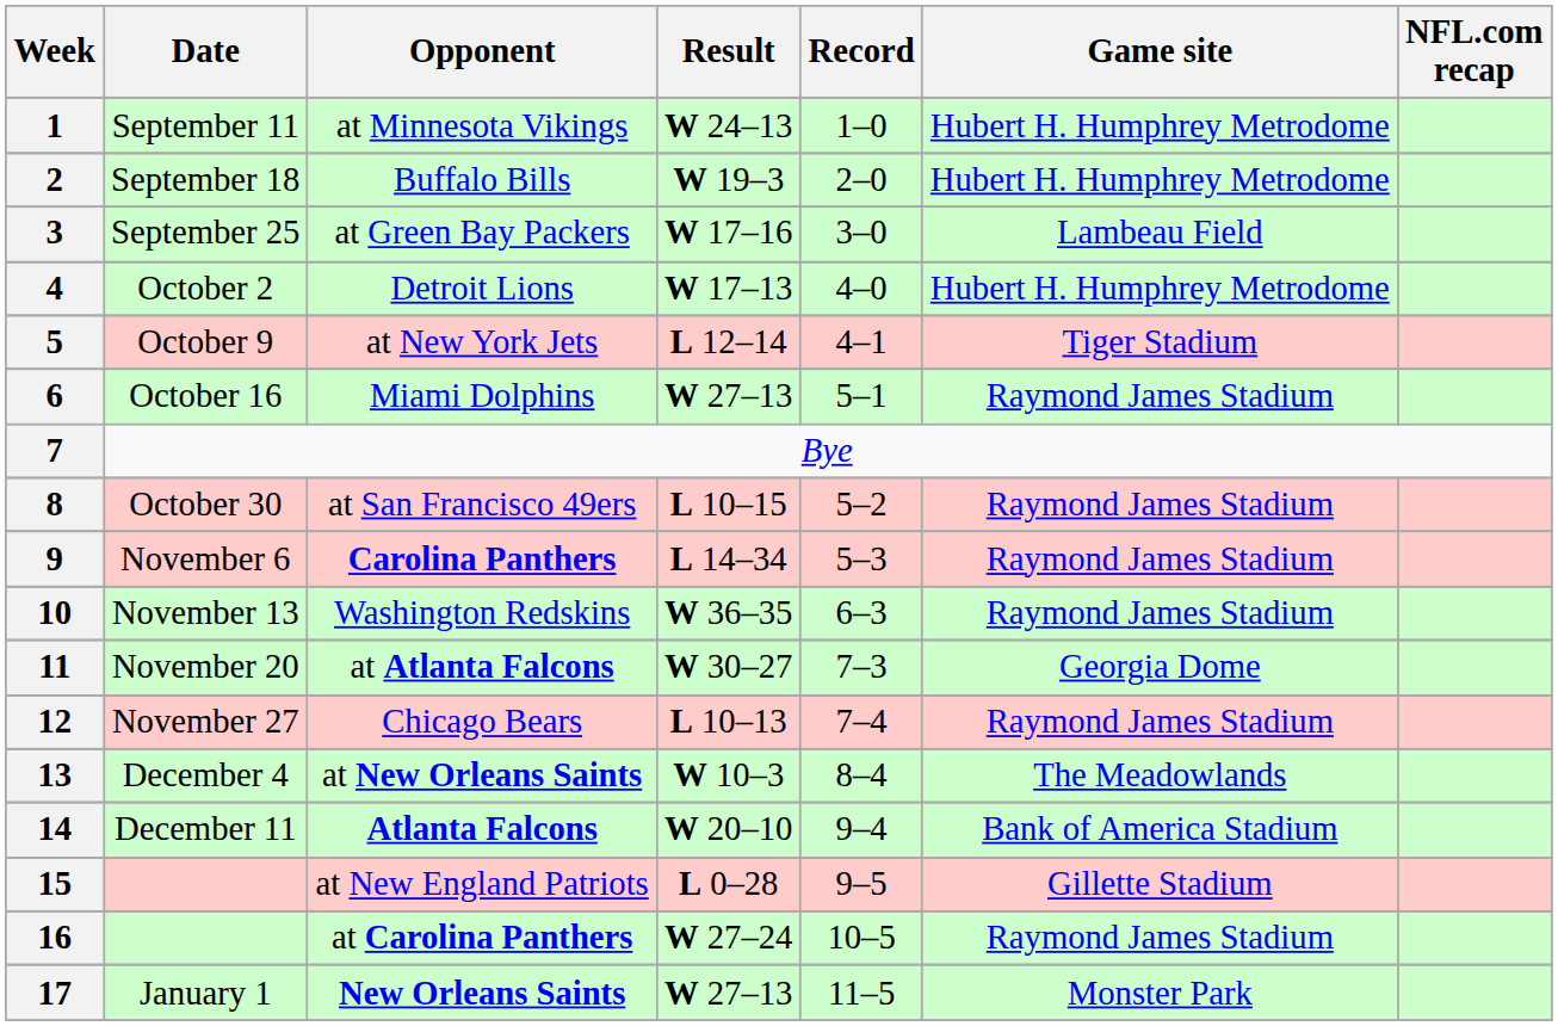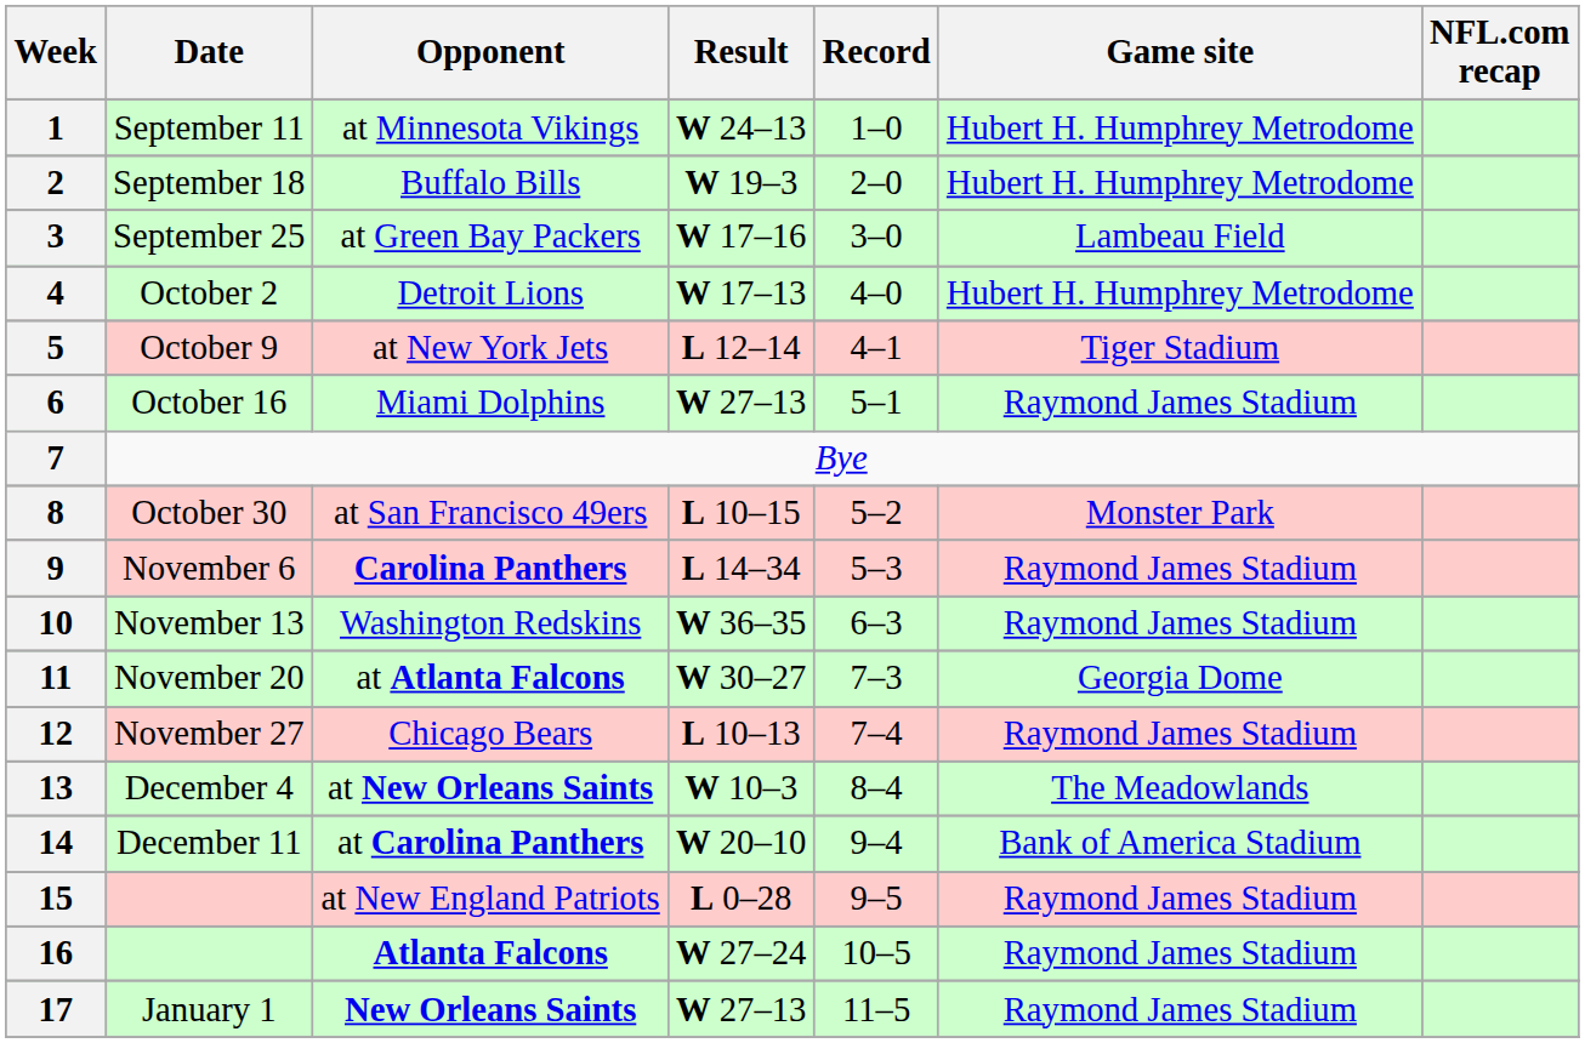 <table class="wikitable" style="align=center">
 <tr>
 <th>Week</th>
 <th>Date</th>
 <th>Opponent</th>
 <th>Result</th>
 <th>Record</th>
 <th>Game site</th>
 <th>NFL.com<br>recap</th>
 </tr>
 <tr>
 </tr>
 <tr style= "background: #cfc;">
 <th align="center">1</th>
 <td align="center">September 11</td>
 <td align="center">at <a href='#'>Minnesota Vikings</a></td>
 <td align="center"><strong>W</strong> 24–13</td>
 <td align="center">1–0</td>
 <td align="center"><a href='#'>Hubert H. Humphrey Metrodome</a></td>
 <td align="center"></td>
 </tr>
 <tr>
 </tr>
 <tr style= "background: #cfc;">
 <th align="center">2</th>
 <td align="center">September 18</td>
 <td align="center"><a href='#'>Buffalo Bills</a></td>
 <td align="center"><strong>W</strong> 19–3</td>
 <td align="center">2–0</td>
 <td align="center"><a href='#'>Hubert H. Humphrey Metrodome</a></td>
 <td align="center"></td>
 </tr>
 <tr>
 </tr>
 <tr style= "background: #cfc;">
 <th align="center">3</th>
 <td align="center">September 25</td>
 <td align="center">at <a href='#'>Green Bay Packers</a></td>
 <td align="center"><strong>W</strong> 17–16</td>
 <td align="center">3–0</td>
 <td align="center"><a href='#'>Lambeau Field</a></td>
 <td align="center"></td>
 </tr>
 <tr>
 </tr>
 <tr style= "background: #cfc;">
 <th align="center">4</th>
 <td align="center">October 2</td>
 <td align="center"><a href='#'>Detroit Lions</a></td>
 <td align="center"><strong>W</strong> 17–13</td>
 <td align="center">4–0</td>
 <td align="center"><a href='#'>Hubert H. Humphrey Metrodome</a></td>
 <td align="center"></td>
 </tr>
 <tr>
 </tr>
 <tr style= "background: #fcc;">
 <th align="center">5</th>
 <td align="center">October 9</td>
 <td align="center">at <a href='#'>New York Jets</a></td>
 <td align="center"><strong>L</strong> 12–14</td>
 <td align="center">4–1</td>
 <td align="center"><a href='#'>Tiger Stadium</a></td>
 <td align="center"></td>
 </tr>
 <tr>
 </tr>
 <tr style= "background: #cfc;">
 <th align="center">6</th>
 <td align="center">October 16</td>
 <td align="center"><a href='#'>Miami Dolphins</a></td>
 <td align="center"><strong>W</strong> 27–13</td>
 <td align="center">5–1</td>
 <td align="center"><a href='#'>Raymond James Stadium</a></td>
 <td align="center"></td>
 </tr>
 <tr>
 <th align="center">7</th>
 <td colspan="7" align="center" valign="middle"><em><a href='#'>Bye</a></em></td>
 </tr>
 <tr>
 </tr>
 <tr style= "background: #fcc;">
 <th align="center">8</th>
 <td align="center">October 30</td>
 <td align="center">at <a href='#'>San Francisco 49ers</a></td>
 <td align="center"><strong>L</strong> 10–15</td>
 <td align="center">5–2</td>
-<td align="center"><a href='#'>Raymond James Stadium</a></td>
+<td align="center"><a href='#'>Monster Park</a></td>
 <td align="center"></td>
 </tr>
 <tr>
 </tr>
 <tr style= "background: #fcc;">
 <th align="center">9</th>
 <td align="center">November 6</td>
 <td align="center"><strong><a href='#'>Carolina Panthers</a></strong></td>
 <td align="center"><strong>L</strong> 14–34</td>
 <td align="center">5–3</td>
 <td align="center"><a href='#'>Raymond James Stadium</a></td>
 <td align="center"></td>
 </tr>
 <tr>
 </tr>
 <tr style= "background: #cfc;">
 <th align="center">10</th>
 <td align="center">November 13</td>
 <td align="center"><a href='#'>Washington Redskins</a></td>
 <td align="center"><strong>W</strong> 36–35</td>
 <td align="center">6–3</td>
 <td align="center"><a href='#'>Raymond James Stadium</a></td>
 <td align="center"></td>
 </tr>
 <tr>
 </tr>
 <tr style= "background: #cfc;">
 <th align="center">11</th>
 <td align="center">November 20</td>
 <td align="center">at <strong><a href='#'>Atlanta Falcons</a></strong></td>
 <td align="center"><strong>W</strong> 30–27</td>
 <td align="center">7–3</td>
 <td align="center"><a href='#'>Georgia Dome</a></td>
 <td align="center"></td>
 </tr>
 <tr>
 </tr>
 <tr style= "background: #fcc;">
 <th align="center">12</th>
 <td align="center">November 27</td>
 <td align="center"><a href='#'>Chicago Bears</a></td>
 <td align="center"><strong>L</strong> 10–13</td>
 <td align="center">7–4</td>
 <td align="center"><a href='#'>Raymond James Stadium</a></td>
 <td align="center"></td>
 </tr>
 <tr>
 </tr>
 <tr style= "background: #cfc;">
 <th align="center">13</th>
 <td align="center">December 4</td>
 <td align="center">at <strong><a href='#'>New Orleans Saints</a></strong></td>
 <td align="center"><strong>W</strong> 10–3</td>
 <td align="center">8–4</td>
 <td align="center"><a href='#'>The Meadowlands</a></td>
 <td align="center"></td>
 </tr>
 <tr>
 </tr>
 <tr style= "background: #cfc;">
 <th align="center">14</th>
 <td align="center">December 11</td>
-<td align="center"><strong><a href='#'>Atlanta Falcons</a></strong></td>
+<td align="center">at <strong><a href='#'>Carolina Panthers</a></strong></td>
 <td align="center"><strong>W</strong> 20–10</td>
 <td align="center">9–4</td>
 <td align="center"><a href='#'>Bank of America Stadium</a></td>
 <td align="center"></td>
 </tr>
 <tr>
 </tr>
 <tr style= "background: #fcc;">
 <th align="center">15</th>
 <td align="center"></td>
 <td align="center">at <a href='#'>New England Patriots</a></td>
 <td align="center"><strong>L</strong> 0–28</td>
 <td align="center">9–5</td>
-<td align="center"><a href='#'>Gillette Stadium</a></td>
+<td align="center"><a href='#'>Raymond James Stadium</a></td>
 <td align="center"></td>
 </tr>
 <tr>
 </tr>
 <tr style= "background: #cfc;">
 <th align="center">16</th>
 <td align="center"></td>
-<td align="center">at <strong><a href='#'>Carolina Panthers</a></strong></td>
+<td align="center"><strong><a href='#'>Atlanta Falcons</a></strong></td>
 <td align="center"><strong>W</strong> 27–24 </td>
 <td align="center">10–5</td>
 <td align="center"><a href='#'>Raymond James Stadium</a></td>
 <td align="center"></td>
 </tr>
 <tr>
 </tr>
 <tr style= "background: #cfc;">
 <th align="center">17</th>
 <td align="center">January 1</td>
 <td align="center"><strong><a href='#'>New Orleans Saints</a></strong></td>
 <td align="center"><strong>W</strong> 27–13</td>
 <td align="center">11–5</td>
-<td align="center"><a href='#'>Monster Park</a></td>
+<td align="center"><a href='#'>Raymond James Stadium</a></td>
 <td align="center"></td>
 </tr>
 <tr>
 </tr>
 </table>
